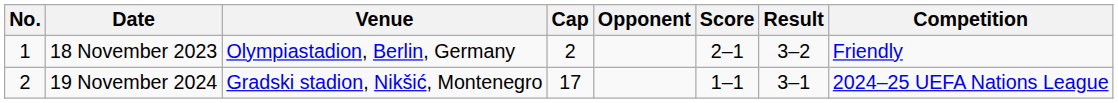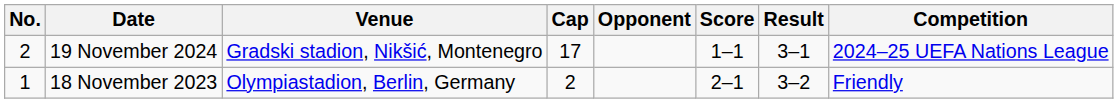 <table class="wikitable sortable">
 <tr>
 <th scope="col">No.</th>
 <th scope="col">Date</th>
 <th scope="col">Venue</th>
 <th scope="col">Cap</th>
 <th scope="col">Opponent</th>
 <th scope="col">Score</th>
 <th scope="col">Result</th>
 <th scope="col">Competition</th>
 </tr>
 <tr>
+<td style="text-align:center">2</td>
+<td>19 November 2024</td>
+<td><a href='#'>Gradski stadion</a>, <a href='#'>Nikšić</a>, Montenegro</td>
+<td style="text-align:center">17</td>
+<td></td>
+<td style="text-align:center">1–1</td>
+<td style="text-align:center">3–1</td>
+<td><a href='#'>2024–25 UEFA Nations League</a></td>
+</tr>
+<tr>
 <td style="text-align:center">1</td>
 <td>18 November 2023</td>
 <td><a href='#'>Olympiastadion</a>, <a href='#'>Berlin</a>, Germany</td>
 <td style="text-align:center">2</td>
 <td></td>
 <td style="text-align:center">2–1</td>
 <td style="text-align:center">3–2</td>
 <td><a href='#'>Friendly</a></td>
 </tr>
-<tr>
-<td style="text-align:center">2</td>
-<td>19 November 2024</td>
-<td><a href='#'>Gradski stadion</a>, <a href='#'>Nikšić</a>, Montenegro</td>
-<td style="text-align:center">17</td>
-<td></td>
-<td style="text-align:center">1–1</td>
-<td style="text-align:center">3–1</td>
-<td><a href='#'>2024–25 UEFA Nations League</a></td>
-</tr>
 </table>
